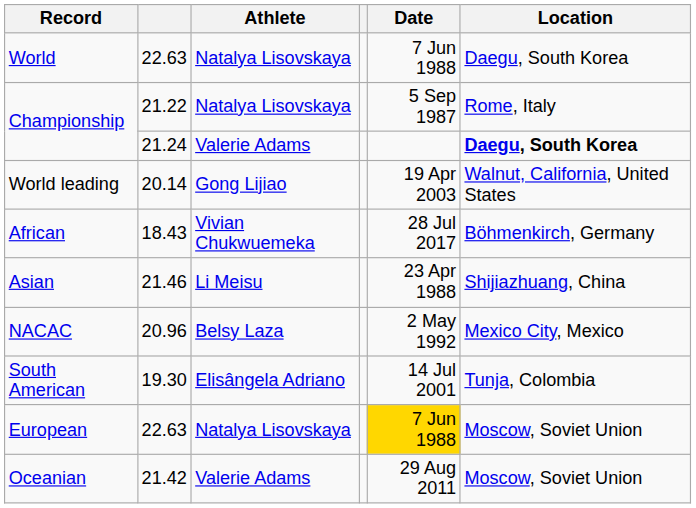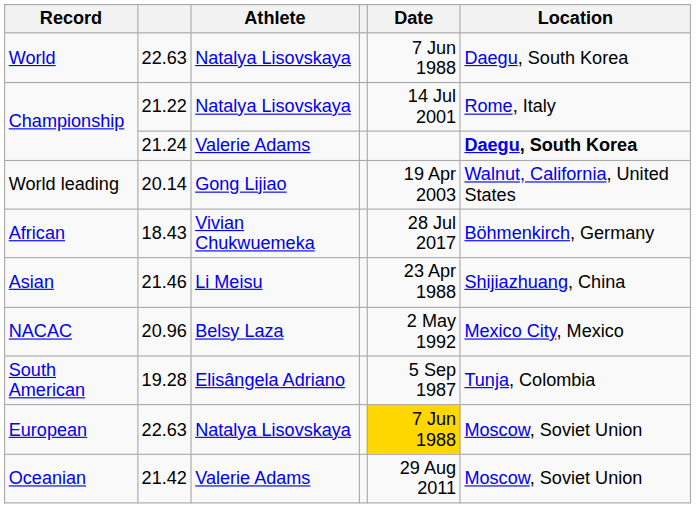 <table class="wikitable">
 <tr>
 <th>Record</th>
 <th></th>
 <th>Athlete</th>
 <th></th>
 <th>Date</th>
 <th>Location</th>
 </tr>
 <tr>
 <td><a href='#'>World</a></td>
 <td>22.63</td>
 <td><a href='#'>Natalya Lisovskaya</a></td>
 <td></td>
 <td align=right>7 Jun 1988</td>
 <td><a href='#'>Daegu</a>, South Korea</td>
 </tr>
 <tr>
 <td rowspan=2><a href='#'>Championship</a></td>
 <td>21.22</td>
 <td><a href='#'>Natalya Lisovskaya</a></td>
 <td></td>
-<td align=right>5 Sep 1987</td>
+<td align=right>14 Jul 2001</td>
 <td><a href='#'>Rome</a>, Italy</td>
 </tr>
 <tr>
 <td>21.24</td>
 <td><a href='#'>Valerie Adams</a></td>
 <td></td>
 <td align=right></td>
 <td><strong><a href='#'>Daegu</a>, South Korea</strong></td>
 </tr>
 <tr>
 <td>World leading</td>
 <td>20.14</td>
 <td><a href='#'>Gong Lijiao</a></td>
 <td></td>
 <td align=right>19 Apr 2003</td>
 <td><a href='#'>Walnut, California</a>, United States</td>
 </tr>
 <tr>
 <td><a href='#'>African</a></td>
 <td>18.43</td>
 <td><a href='#'>Vivian Chukwuemeka</a></td>
 <td></td>
 <td align=right>28 Jul 2017</td>
 <td><a href='#'>Böhmenkirch</a>, Germany</td>
 </tr>
 <tr>
 <td><a href='#'>Asian</a></td>
 <td>21.46</td>
 <td><a href='#'>Li Meisu</a></td>
 <td></td>
 <td align=right>23 Apr 1988</td>
 <td><a href='#'>Shijiazhuang</a>, China</td>
 </tr>
 <tr>
 <td><a href='#'>NACAC</a></td>
 <td>20.96</td>
 <td><a href='#'>Belsy Laza</a></td>
 <td></td>
 <td align=right>2 May 1992</td>
 <td><a href='#'>Mexico City</a>, Mexico</td>
 </tr>
 <tr>
 <td><a href='#'>South American</a></td>
-<td>19.30</td>
+<td>19.28</td>
 <td><a href='#'>Elisângela Adriano</a></td>
 <td></td>
-<td align=right>14 Jul 2001</td>
+<td align=right>5 Sep 1987</td>
 <td><a href='#'>Tunja</a>, Colombia</td>
 </tr>
 <tr>
 <td><a href='#'>European</a></td>
 <td>22.63</td>
 <td><a href='#'>Natalya Lisovskaya</a></td>
 <td></td>
 <td align=right style="background: gold;">7 Jun 1988</td>
 <td><a href='#'>Moscow</a>, Soviet Union</td>
 </tr>
 <tr>
 <td><a href='#'>Oceanian</a></td>
 <td>21.42</td>
 <td><a href='#'>Valerie Adams</a></td>
 <td></td>
 <td align=right>29 Aug 2011</td>
 <td><a href='#'>Moscow</a>, Soviet Union</td>
 </tr>
 </table>
